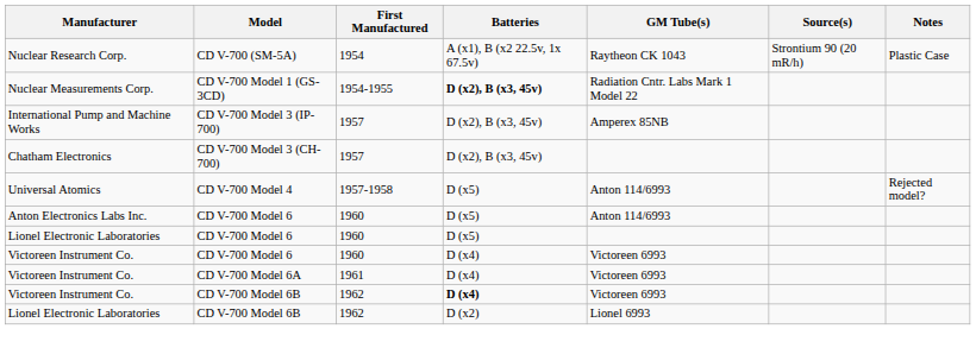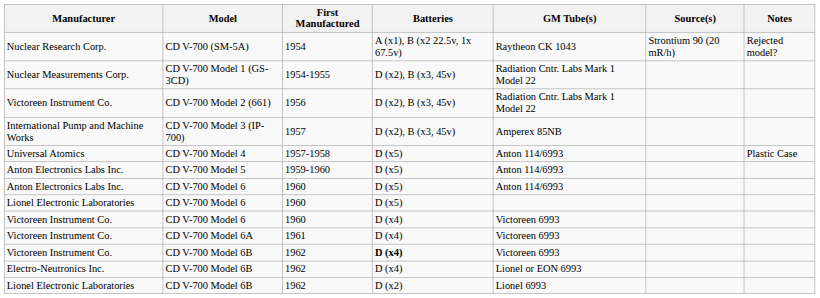 <table class="wikitable">
 <tr>
 <th>Manufacturer</th>
 <th>Model</th>
 <th>First Manufactured</th>
 <th>Batteries</th>
 <th>GM Tube(s)</th>
 <th>Source(s)</th>
 <th>Notes</th>
 </tr>
 <tr>
 <td>Nuclear Research Corp.</td>
 <td>CD V-700 (SM-5A)</td>
 <td>1954</td>
 <td>A (x1), B (x2 22.5v, 1x 67.5v)</td>
 <td>Raytheon CK 1043</td>
 <td>Strontium 90 (20 mR/h)</td>
-<td>Plastic Case</td>
+<td>Rejected model?</td>
 </tr>
 <tr>
 <td>Nuclear Measurements Corp.</td>
 <td>CD V-700 Model 1 (GS-3CD)</td>
 <td>1954-1955</td>
-<td><strong>D (x2), B (x3, 45v)</strong></td>
+<td>D (x2), B (x3, 45v)</td>
+<td>Radiation Cntr. Labs Mark 1 Model 22</td>
+<td></td>
+<td></td>
+</tr>
+<tr>
+<td>Victoreen Instrument Co.</td>
+<td>CD V-700 Model 2 (661)</td>
+<td>1956</td>
+<td>D (x2), B (x3, 45v)</td>
 <td>Radiation Cntr. Labs Mark 1 Model 22</td>
 <td></td>
 <td></td>
 </tr>
 <tr>
 <td>International Pump and Machine Works</td>
 <td>CD V-700 Model 3 (IP-700)</td>
 <td>1957</td>
 <td>D (x2), B (x3, 45v)</td>
 <td>Amperex 85NB</td>
 <td></td>
 <td></td>
 </tr>
 <tr>
-<td>Chatham Electronics</td>
-<td>CD V-700 Model 3 (CH-700)</td>
-<td>1957</td>
-<td>D (x2), B (x3, 45v)</td>
-<td></td>
-<td></td>
-<td></td>
-</tr>
-<tr>
 <td>Universal Atomics</td>
 <td>CD V-700 Model 4</td>
 <td>1957-1958</td>
 <td>D (x5)</td>
 <td>Anton 114/6993</td>
 <td></td>
-<td>Rejected model?</td>
+<td>Plastic Case</td>
+</tr>
+<tr>
+<td>Anton Electronics Labs Inc.</td>
+<td>CD V-700 Model 5</td>
+<td>1959-1960</td>
+<td>D (x5)</td>
+<td>Anton 114/6993</td>
+<td></td>
+<td></td>
 </tr>
 <tr>
 <td>Anton Electronics Labs Inc.</td>
 <td>CD V-700 Model 6</td>
 <td>1960</td>
 <td>D (x5)</td>
 <td>Anton 114/6993</td>
 <td></td>
 <td></td>
 </tr>
 <tr>
 <td>Lionel Electronic Laboratories</td>
 <td>CD V-700 Model 6</td>
 <td>1960</td>
 <td>D (x5)</td>
 <td></td>
 <td></td>
 <td></td>
 </tr>
 <tr>
 <td>Victoreen Instrument Co.</td>
 <td>CD V-700 Model 6</td>
 <td>1960</td>
 <td>D (x4)</td>
 <td>Victoreen 6993</td>
 <td></td>
 <td></td>
 </tr>
 <tr>
 <td>Victoreen Instrument Co.</td>
 <td>CD V-700 Model 6A</td>
 <td>1961</td>
 <td>D (x4)</td>
 <td>Victoreen 6993</td>
 <td></td>
 <td></td>
 </tr>
 <tr>
 <td>Victoreen Instrument Co.</td>
 <td>CD V-700 Model 6B</td>
 <td>1962</td>
 <td><strong>D (x4)</strong></td>
 <td>Victoreen 6993</td>
 <td></td>
 <td></td>
 </tr>
 <tr>
+<td>Electro-Neutronics Inc.</td>
+<td>CD V-700 Model 6B</td>
+<td>1962</td>
+<td>D (x4)</td>
+<td>Lionel or EON 6993</td>
+<td></td>
+<td></td>
+</tr>
+<tr>
 <td>Lionel Electronic Laboratories</td>
 <td>CD V-700 Model 6B</td>
 <td>1962</td>
 <td>D (x2)</td>
 <td>Lionel 6993</td>
 <td></td>
 <td></td>
 </tr>
 </table>
